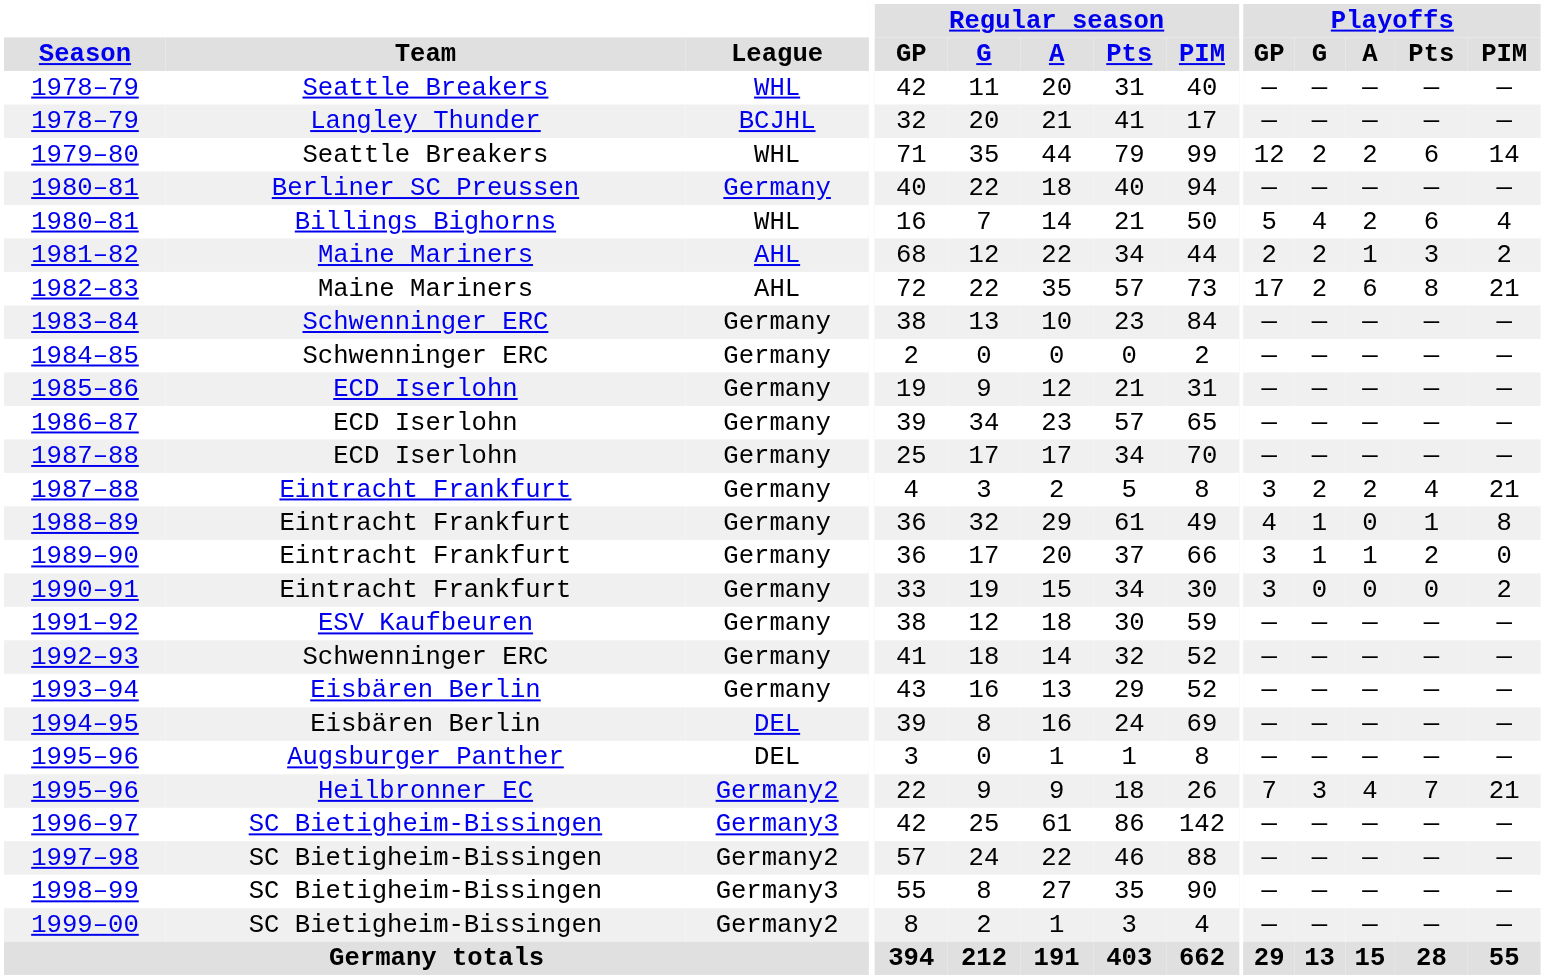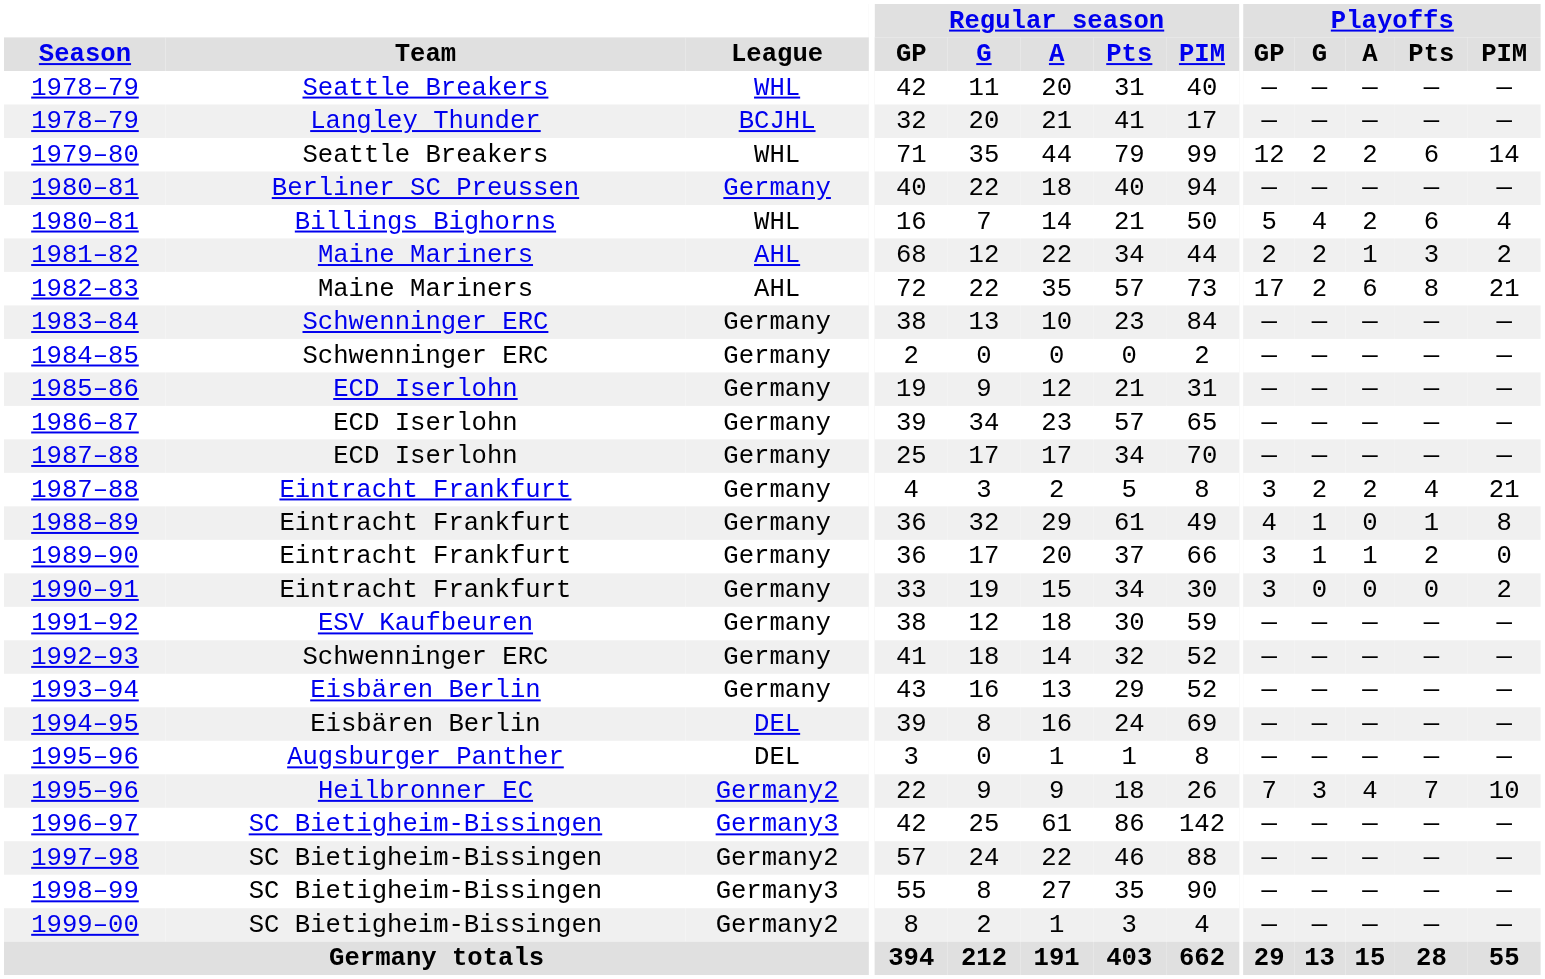 <table border="0" cellpadding="1" cellspacing="0" style="text-align:center; width:60em">
 <tr bgcolor="#e0e0e0">
 <th colspan="3" bgcolor="#ffffff"></th>
 <th rowspan="99" bgcolor="#ffffff"></th>
 <th colspan="5"><a href='#'>Regular season</a></th>
 <th rowspan="99" bgcolor="#ffffff"></th>
 <th colspan="5"><a href='#'>Playoffs</a></th>
 </tr>
 <tr bgcolor="#e0e0e0">
 <th><a href='#'>Season</a></th>
 <th>Team</th>
 <th>League</th>
 <th>GP</th>
 <th><a href='#'>G</a></th>
 <th><a href='#'>A</a></th>
 <th><a href='#'>Pts</a></th>
 <th><a href='#'>PIM</a></th>
 <th>GP</th>
 <th>G</th>
 <th>A</th>
 <th>Pts</th>
 <th>PIM</th>
 </tr>
 <tr>
 <td><a href='#'>1978–79</a></td>
 <td><a href='#'>Seattle Breakers</a></td>
 <td><a href='#'>WHL</a></td>
 <td>42</td>
 <td>11</td>
 <td>20</td>
 <td>31</td>
 <td>40</td>
 <td>—</td>
 <td>—</td>
 <td>—</td>
 <td>—</td>
 <td>—</td>
 </tr>
 <tr bgcolor="#f0f0f0">
 <td><a href='#'>1978–79</a></td>
 <td><a href='#'>Langley Thunder</a></td>
 <td><a href='#'>BCJHL</a></td>
 <td>32</td>
 <td>20</td>
 <td>21</td>
 <td>41</td>
 <td>17</td>
 <td>—</td>
 <td>—</td>
 <td>—</td>
 <td>—</td>
 <td>—</td>
 </tr>
 <tr>
 <td><a href='#'>1979–80</a></td>
 <td>Seattle Breakers</td>
 <td>WHL</td>
 <td>71</td>
 <td>35</td>
 <td>44</td>
 <td>79</td>
 <td>99</td>
 <td>12</td>
 <td>2</td>
 <td>2</td>
 <td>6</td>
 <td>14</td>
 </tr>
 <tr bgcolor="#f0f0f0">
 <td><a href='#'>1980–81</a></td>
 <td><a href='#'>Berliner SC Preussen</a></td>
 <td><a href='#'>Germany</a></td>
 <td>40</td>
 <td>22</td>
 <td>18</td>
 <td>40</td>
 <td>94</td>
 <td>—</td>
 <td>—</td>
 <td>—</td>
 <td>—</td>
 <td>—</td>
 </tr>
 <tr>
 <td><a href='#'>1980–81</a></td>
 <td><a href='#'>Billings Bighorns</a></td>
 <td>WHL</td>
 <td>16</td>
 <td>7</td>
 <td>14</td>
 <td>21</td>
 <td>50</td>
 <td>5</td>
 <td>4</td>
 <td>2</td>
 <td>6</td>
 <td>4</td>
 </tr>
 <tr bgcolor="#f0f0f0">
 <td><a href='#'>1981–82</a></td>
 <td><a href='#'>Maine Mariners</a></td>
 <td><a href='#'>AHL</a></td>
 <td>68</td>
 <td>12</td>
 <td>22</td>
 <td>34</td>
 <td>44</td>
 <td>2</td>
 <td>2</td>
 <td>1</td>
 <td>3</td>
 <td>2</td>
 </tr>
 <tr>
 <td><a href='#'>1982–83</a></td>
 <td>Maine Mariners</td>
 <td>AHL</td>
 <td>72</td>
 <td>22</td>
 <td>35</td>
 <td>57</td>
 <td>73</td>
 <td>17</td>
 <td>2</td>
 <td>6</td>
 <td>8</td>
 <td>21</td>
 </tr>
 <tr bgcolor="#f0f0f0">
 <td><a href='#'>1983–84</a></td>
 <td><a href='#'>Schwenninger ERC</a></td>
 <td>Germany</td>
 <td>38</td>
 <td>13</td>
 <td>10</td>
 <td>23</td>
 <td>84</td>
 <td>—</td>
 <td>—</td>
 <td>—</td>
 <td>—</td>
 <td>—</td>
 </tr>
 <tr>
 <td><a href='#'>1984–85</a></td>
 <td>Schwenninger ERC</td>
 <td>Germany</td>
 <td>2</td>
 <td>0</td>
 <td>0</td>
 <td>0</td>
 <td>2</td>
 <td>—</td>
 <td>—</td>
 <td>—</td>
 <td>—</td>
 <td>—</td>
 </tr>
 <tr bgcolor="#f0f0f0">
 <td><a href='#'>1985–86</a></td>
 <td><a href='#'>ECD Iserlohn</a></td>
 <td>Germany</td>
 <td>19</td>
 <td>9</td>
 <td>12</td>
 <td>21</td>
 <td>31</td>
 <td>—</td>
 <td>—</td>
 <td>—</td>
 <td>—</td>
 <td>—</td>
 </tr>
 <tr>
 <td><a href='#'>1986–87</a></td>
 <td>ECD Iserlohn</td>
 <td>Germany</td>
 <td>39</td>
 <td>34</td>
 <td>23</td>
 <td>57</td>
 <td>65</td>
 <td>—</td>
 <td>—</td>
 <td>—</td>
 <td>—</td>
 <td>—</td>
 </tr>
 <tr bgcolor="#f0f0f0">
 <td><a href='#'>1987–88</a></td>
 <td>ECD Iserlohn</td>
 <td>Germany</td>
 <td>25</td>
 <td>17</td>
 <td>17</td>
 <td>34</td>
 <td>70</td>
 <td>—</td>
 <td>—</td>
 <td>—</td>
 <td>—</td>
 <td>—</td>
 </tr>
 <tr>
 <td><a href='#'>1987–88</a></td>
 <td><a href='#'>Eintracht Frankfurt</a></td>
 <td>Germany</td>
 <td>4</td>
 <td>3</td>
 <td>2</td>
 <td>5</td>
 <td>8</td>
 <td>3</td>
 <td>2</td>
 <td>2</td>
 <td>4</td>
 <td>21</td>
 </tr>
 <tr bgcolor="#f0f0f0">
 <td><a href='#'>1988–89</a></td>
 <td>Eintracht Frankfurt</td>
 <td>Germany</td>
 <td>36</td>
 <td>32</td>
 <td>29</td>
 <td>61</td>
 <td>49</td>
 <td>4</td>
 <td>1</td>
 <td>0</td>
 <td>1</td>
 <td>8</td>
 </tr>
 <tr>
 <td><a href='#'>1989–90</a></td>
 <td>Eintracht Frankfurt</td>
 <td>Germany</td>
 <td>36</td>
 <td>17</td>
 <td>20</td>
 <td>37</td>
 <td>66</td>
 <td>3</td>
 <td>1</td>
 <td>1</td>
 <td>2</td>
 <td>0</td>
 </tr>
 <tr bgcolor="#f0f0f0">
 <td><a href='#'>1990–91</a></td>
 <td>Eintracht Frankfurt</td>
 <td>Germany</td>
 <td>33</td>
 <td>19</td>
 <td>15</td>
 <td>34</td>
 <td>30</td>
 <td>3</td>
 <td>0</td>
 <td>0</td>
 <td>0</td>
 <td>2</td>
 </tr>
 <tr>
 <td><a href='#'>1991–92</a></td>
 <td><a href='#'>ESV Kaufbeuren</a></td>
 <td>Germany</td>
 <td>38</td>
 <td>12</td>
 <td>18</td>
 <td>30</td>
 <td>59</td>
 <td>—</td>
 <td>—</td>
 <td>—</td>
 <td>—</td>
 <td>—</td>
 </tr>
 <tr bgcolor="#f0f0f0">
 <td><a href='#'>1992–93</a></td>
 <td>Schwenninger ERC</td>
 <td>Germany</td>
 <td>41</td>
 <td>18</td>
 <td>14</td>
 <td>32</td>
 <td>52</td>
 <td>—</td>
 <td>—</td>
 <td>—</td>
 <td>—</td>
 <td>—</td>
 </tr>
 <tr>
 <td><a href='#'>1993–94</a></td>
 <td><a href='#'>Eisbären Berlin</a></td>
 <td>Germany</td>
 <td>43</td>
 <td>16</td>
 <td>13</td>
 <td>29</td>
 <td>52</td>
 <td>—</td>
 <td>—</td>
 <td>—</td>
 <td>—</td>
 <td>—</td>
 </tr>
 <tr bgcolor="#f0f0f0">
 <td><a href='#'>1994–95</a></td>
 <td>Eisbären Berlin</td>
 <td><a href='#'>DEL</a></td>
 <td>39</td>
 <td>8</td>
 <td>16</td>
 <td>24</td>
 <td>69</td>
 <td>—</td>
 <td>—</td>
 <td>—</td>
 <td>—</td>
 <td>—</td>
 </tr>
 <tr>
 <td><a href='#'>1995–96</a></td>
 <td><a href='#'>Augsburger Panther</a></td>
 <td>DEL</td>
 <td>3</td>
 <td>0</td>
 <td>1</td>
 <td>1</td>
 <td>8</td>
 <td>—</td>
 <td>—</td>
 <td>—</td>
 <td>—</td>
 <td>—</td>
 </tr>
 <tr bgcolor="#f0f0f0">
 <td><a href='#'>1995–96</a></td>
 <td><a href='#'>Heilbronner EC</a></td>
 <td><a href='#'>Germany2</a></td>
 <td>22</td>
 <td>9</td>
 <td>9</td>
 <td>18</td>
 <td>26</td>
 <td>7</td>
 <td>3</td>
 <td>4</td>
 <td>7</td>
-<td>21</td>
+<td>10</td>
 </tr>
 <tr>
 <td><a href='#'>1996–97</a></td>
 <td><a href='#'>SC Bietigheim-Bissingen</a></td>
 <td><a href='#'>Germany3</a></td>
 <td>42</td>
 <td>25</td>
 <td>61</td>
 <td>86</td>
 <td>142</td>
 <td>—</td>
 <td>—</td>
 <td>—</td>
 <td>—</td>
 <td>—</td>
 </tr>
 <tr bgcolor="#f0f0f0">
 <td><a href='#'>1997–98</a></td>
 <td>SC Bietigheim-Bissingen</td>
 <td>Germany2</td>
 <td>57</td>
 <td>24</td>
 <td>22</td>
 <td>46</td>
 <td>88</td>
 <td>—</td>
 <td>—</td>
 <td>—</td>
 <td>—</td>
 <td>—</td>
 </tr>
 <tr>
 <td><a href='#'>1998–99</a></td>
 <td>SC Bietigheim-Bissingen</td>
 <td>Germany3</td>
 <td>55</td>
 <td>8</td>
 <td>27</td>
 <td>35</td>
 <td>90</td>
 <td>—</td>
 <td>—</td>
 <td>—</td>
 <td>—</td>
 <td>—</td>
 </tr>
 <tr bgcolor="#f0f0f0">
 <td><a href='#'>1999–00</a></td>
 <td>SC Bietigheim-Bissingen</td>
 <td>Germany2</td>
 <td>8</td>
 <td>2</td>
 <td>1</td>
 <td>3</td>
 <td>4</td>
 <td>—</td>
 <td>—</td>
 <td>—</td>
 <td>—</td>
 <td>—</td>
 </tr>
 <tr>
 </tr>
 <tr ALIGN="center" bgcolor="#e0e0e0">
 <th colspan="3">Germany totals</th>
 <th ALIGN="center">394</th>
 <th ALIGN="center">212</th>
 <th ALIGN="center">191</th>
 <th ALIGN="center">403</th>
 <th ALIGN="center">662</th>
 <th ALIGN="center">29</th>
 <th ALIGN="center">13</th>
 <th ALIGN="center">15</th>
 <th ALIGN="center">28</th>
 <th ALIGN="center">55</th>
 </tr>
 </table>
